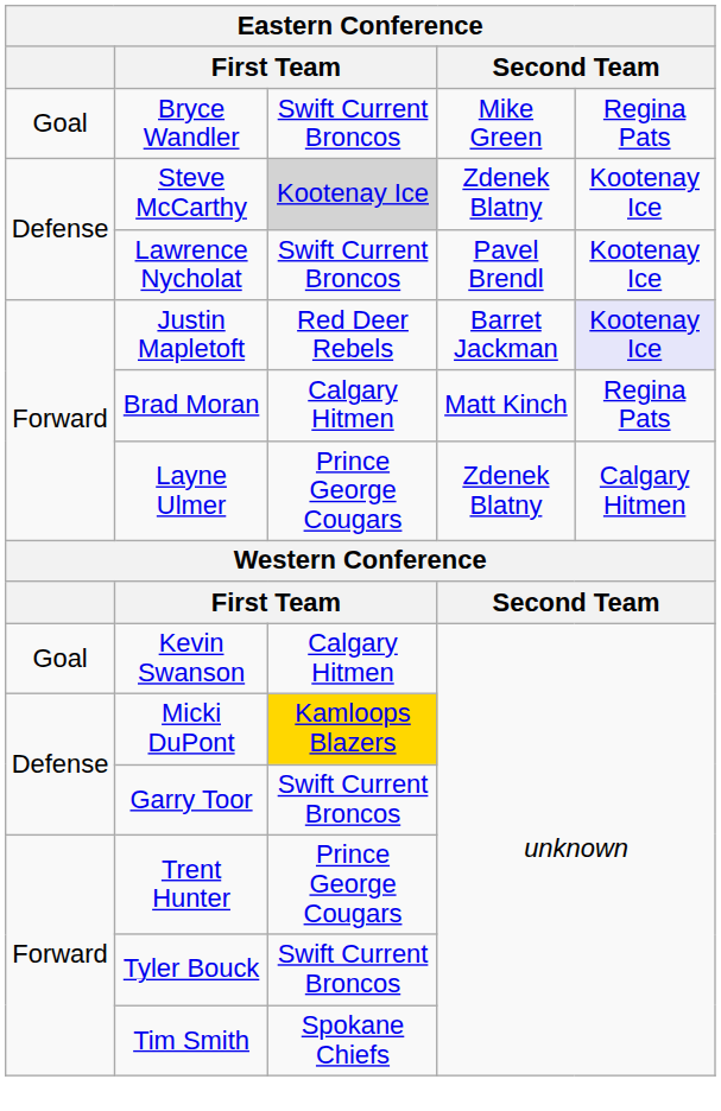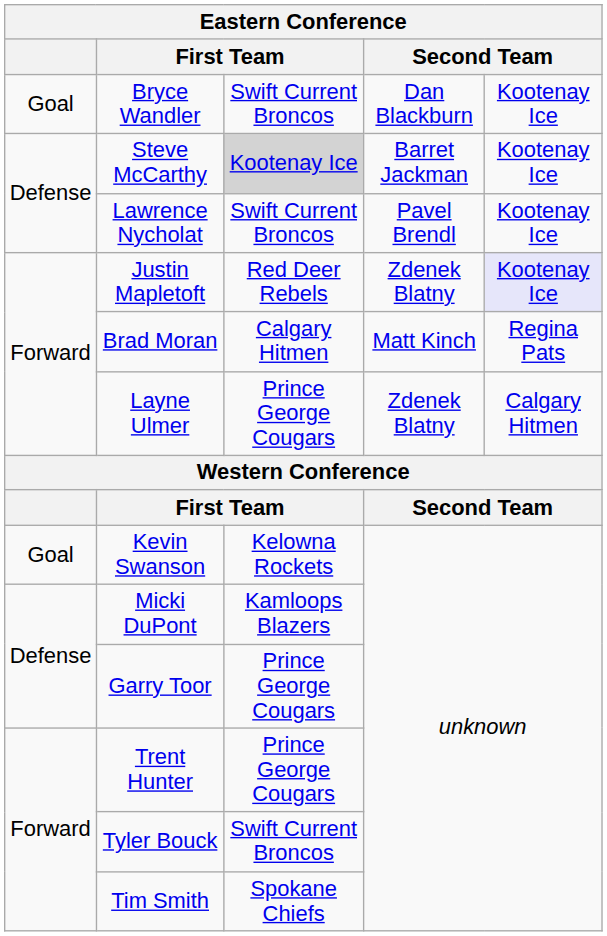 <table class="wikitable" style="text-align:center;" width="70%">
 <tr>
 <th colspan="5">Eastern Conference</th>
 </tr>
 <tr>
 <th></th>
 <th colspan="2">First Team</th>
 <th colspan="2">Second Team</th>
 </tr>
 <tr>
 <td>Goal</td>
 <td><a href='#'>Bryce Wandler</a></td>
 <td><a href='#'>Swift Current Broncos</a></td>
-<td><a href='#'>Mike Green</a></td>
-<td><a href='#'>Regina Pats</a></td>
+<td><a href='#'>Dan Blackburn</a></td>
+<td><a href='#'>Kootenay Ice</a></td>
 </tr>
 <tr>
 <td rowspan="2">Defense</td>
 <td><a href='#'>Steve McCarthy</a></td>
 <td style="background: lightgrey;"><a href='#'>Kootenay Ice</a></td>
-<td><a href='#'>Zdenek Blatny</a></td>
+<td><a href='#'>Barret Jackman</a></td>
 <td><a href='#'>Kootenay Ice</a></td>
 </tr>
 <tr>
 <td><a href='#'>Lawrence Nycholat</a></td>
 <td><a href='#'>Swift Current Broncos</a></td>
 <td><a href='#'>Pavel Brendl</a></td>
 <td><a href='#'>Kootenay Ice</a></td>
 </tr>
 <tr>
 <td rowspan="3">Forward</td>
 <td><a href='#'>Justin Mapletoft</a></td>
 <td><a href='#'>Red Deer Rebels</a></td>
-<td><a href='#'>Barret Jackman</a></td>
+<td><a href='#'>Zdenek Blatny</a></td>
 <td style="background: lavender;"><a href='#'>Kootenay Ice</a></td>
 </tr>
 <tr>
 <td><a href='#'>Brad Moran</a></td>
 <td><a href='#'>Calgary Hitmen</a></td>
 <td><a href='#'>Matt Kinch</a></td>
 <td><a href='#'>Regina Pats</a></td>
 </tr>
 <tr>
 <td><a href='#'>Layne Ulmer</a></td>
 <td><a href='#'>Prince George Cougars</a></td>
 <td><a href='#'>Zdenek Blatny</a></td>
 <td><a href='#'>Calgary Hitmen</a></td>
 </tr>
 <tr>
 <th colspan="5">Western Conference</th>
 </tr>
 <tr>
 <th></th>
 <th colspan="2">First Team</th>
 <th colspan="2">Second Team</th>
 </tr>
 <tr>
 <td>Goal</td>
 <td><a href='#'>Kevin Swanson</a></td>
-<td><a href='#'>Calgary Hitmen</a></td>
+<td><a href='#'>Kelowna Rockets</a></td>
 <td colspan="2" rowspan="6"><em>unknown</em></td>
 </tr>
 <tr>
 <td rowspan="2">Defense</td>
 <td><a href='#'>Micki DuPont</a></td>
-<td style="background: gold;"><a href='#'>Kamloops Blazers</a></td>
+<td><a href='#'>Kamloops Blazers</a></td>
 </tr>
 <tr>
 <td><a href='#'>Garry Toor</a></td>
-<td><a href='#'>Swift Current Broncos</a></td>
+<td><a href='#'>Prince George Cougars</a></td>
 </tr>
 <tr>
 <td rowspan="3">Forward</td>
 <td><a href='#'>Trent Hunter</a></td>
 <td><a href='#'>Prince George Cougars</a></td>
 </tr>
 <tr>
 <td><a href='#'>Tyler Bouck</a></td>
 <td><a href='#'>Swift Current Broncos</a></td>
 </tr>
 <tr>
 <td><a href='#'>Tim Smith</a></td>
 <td><a href='#'>Spokane Chiefs</a></td>
 </tr>
 </table>
